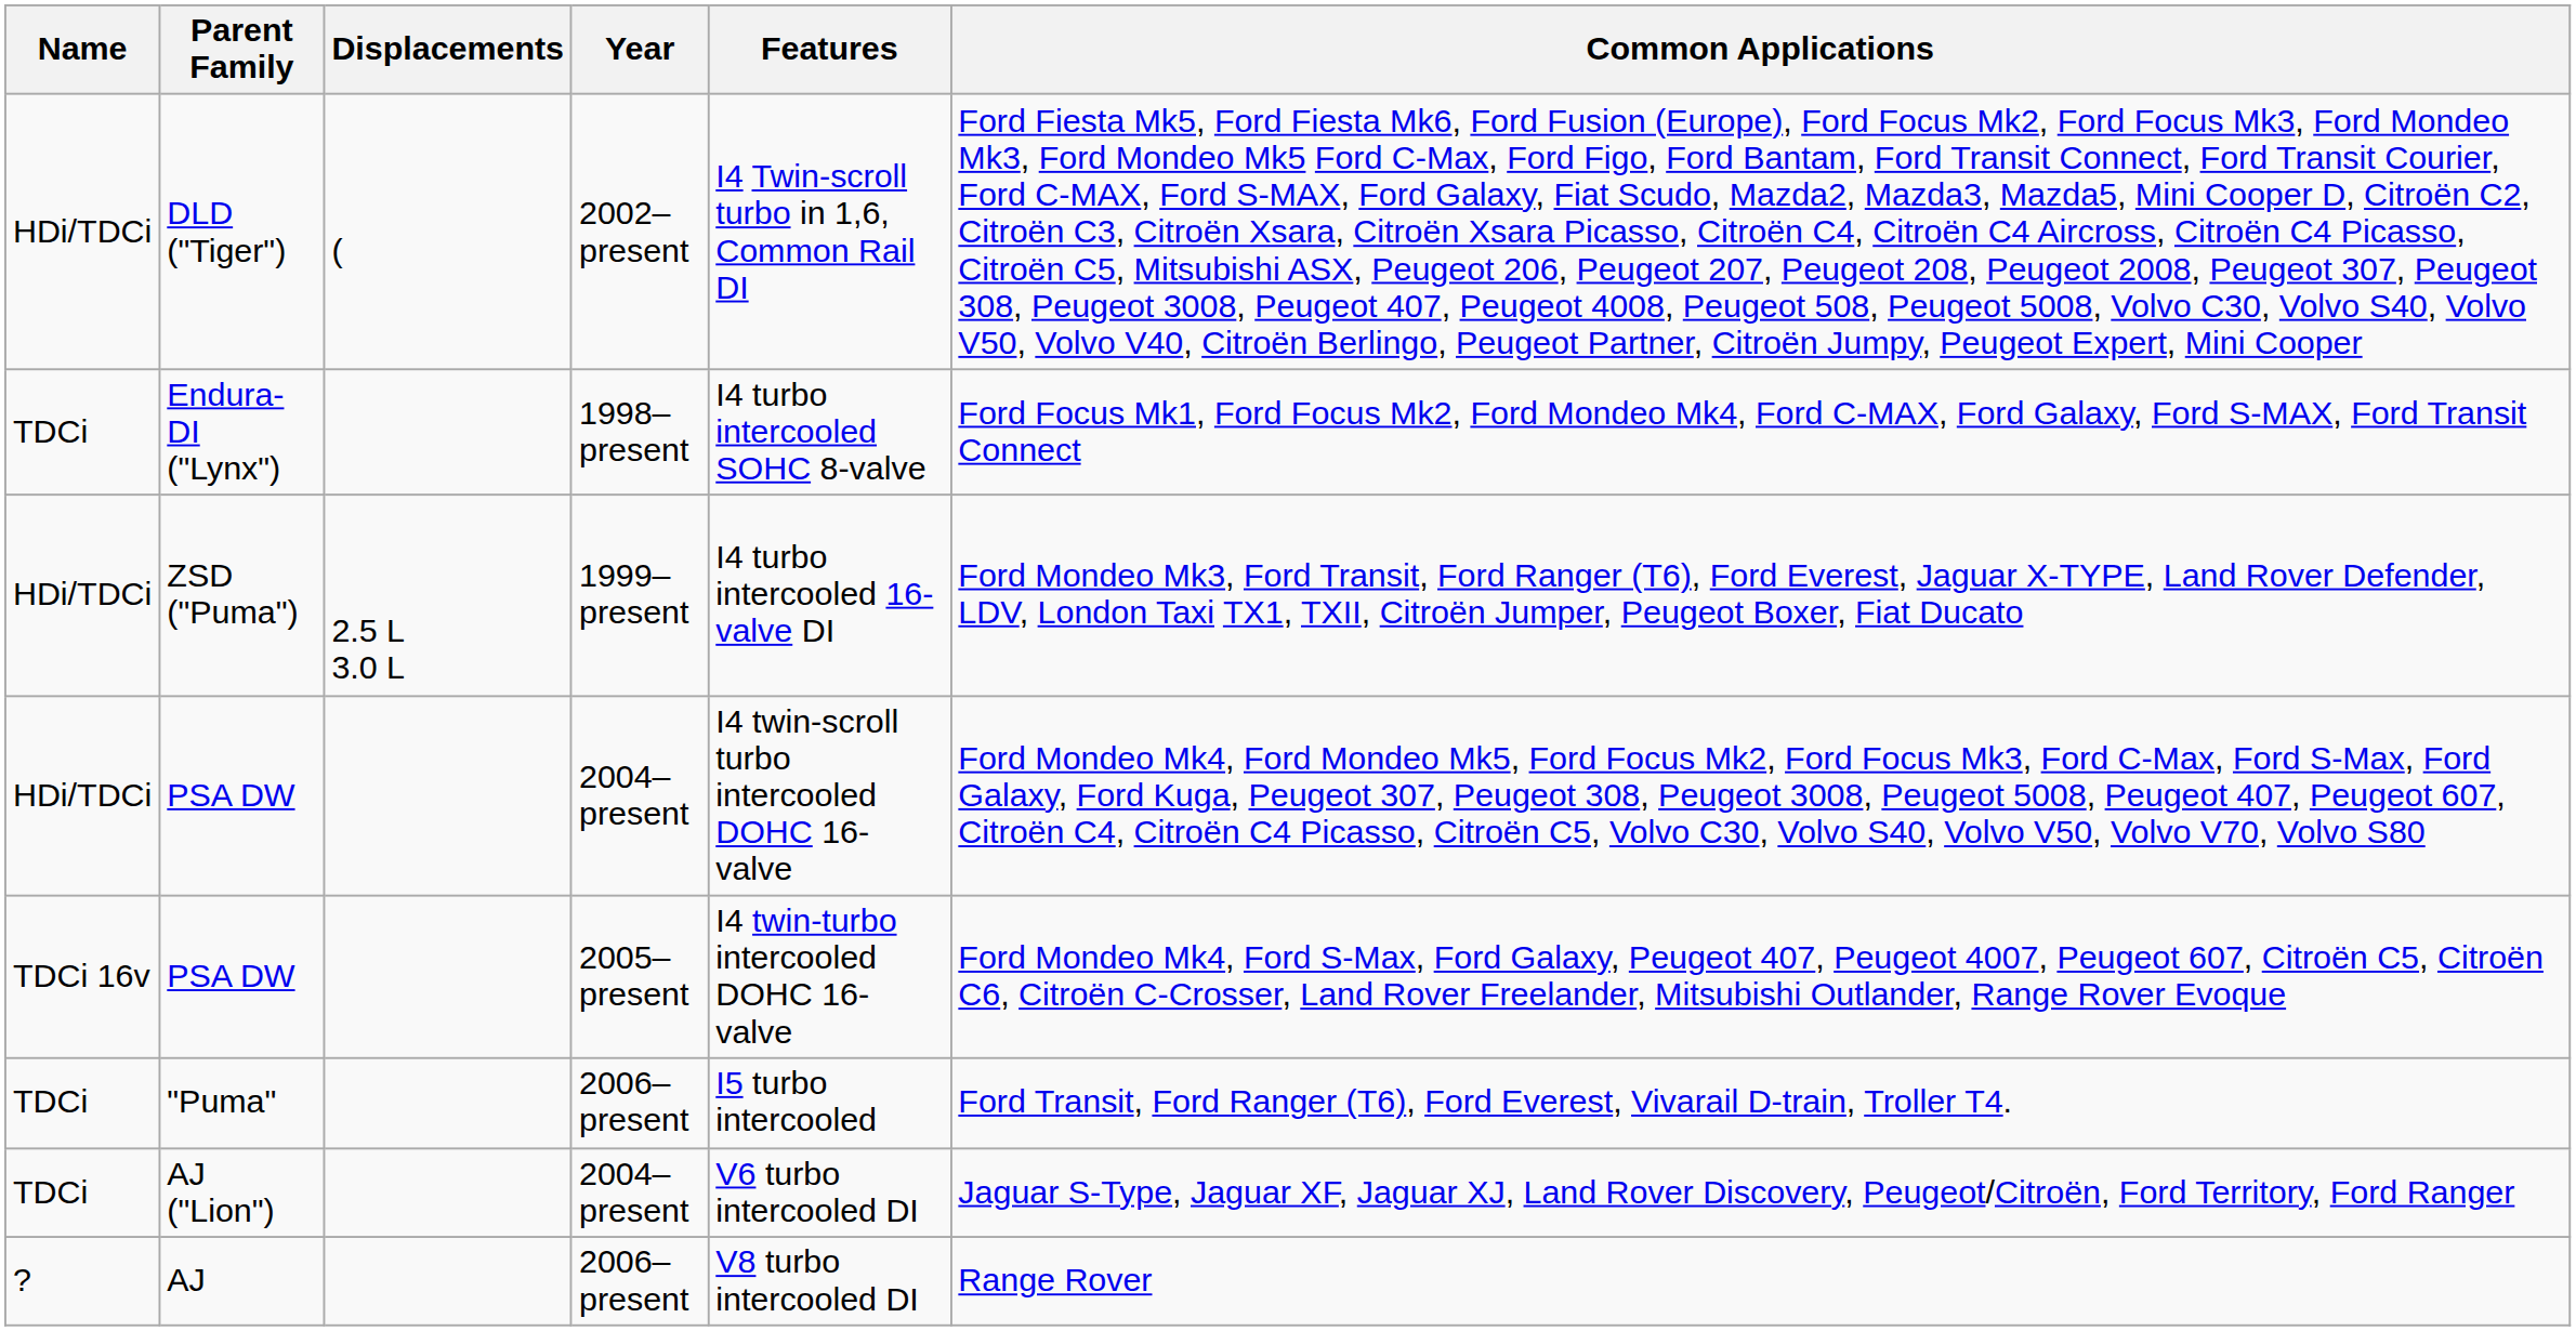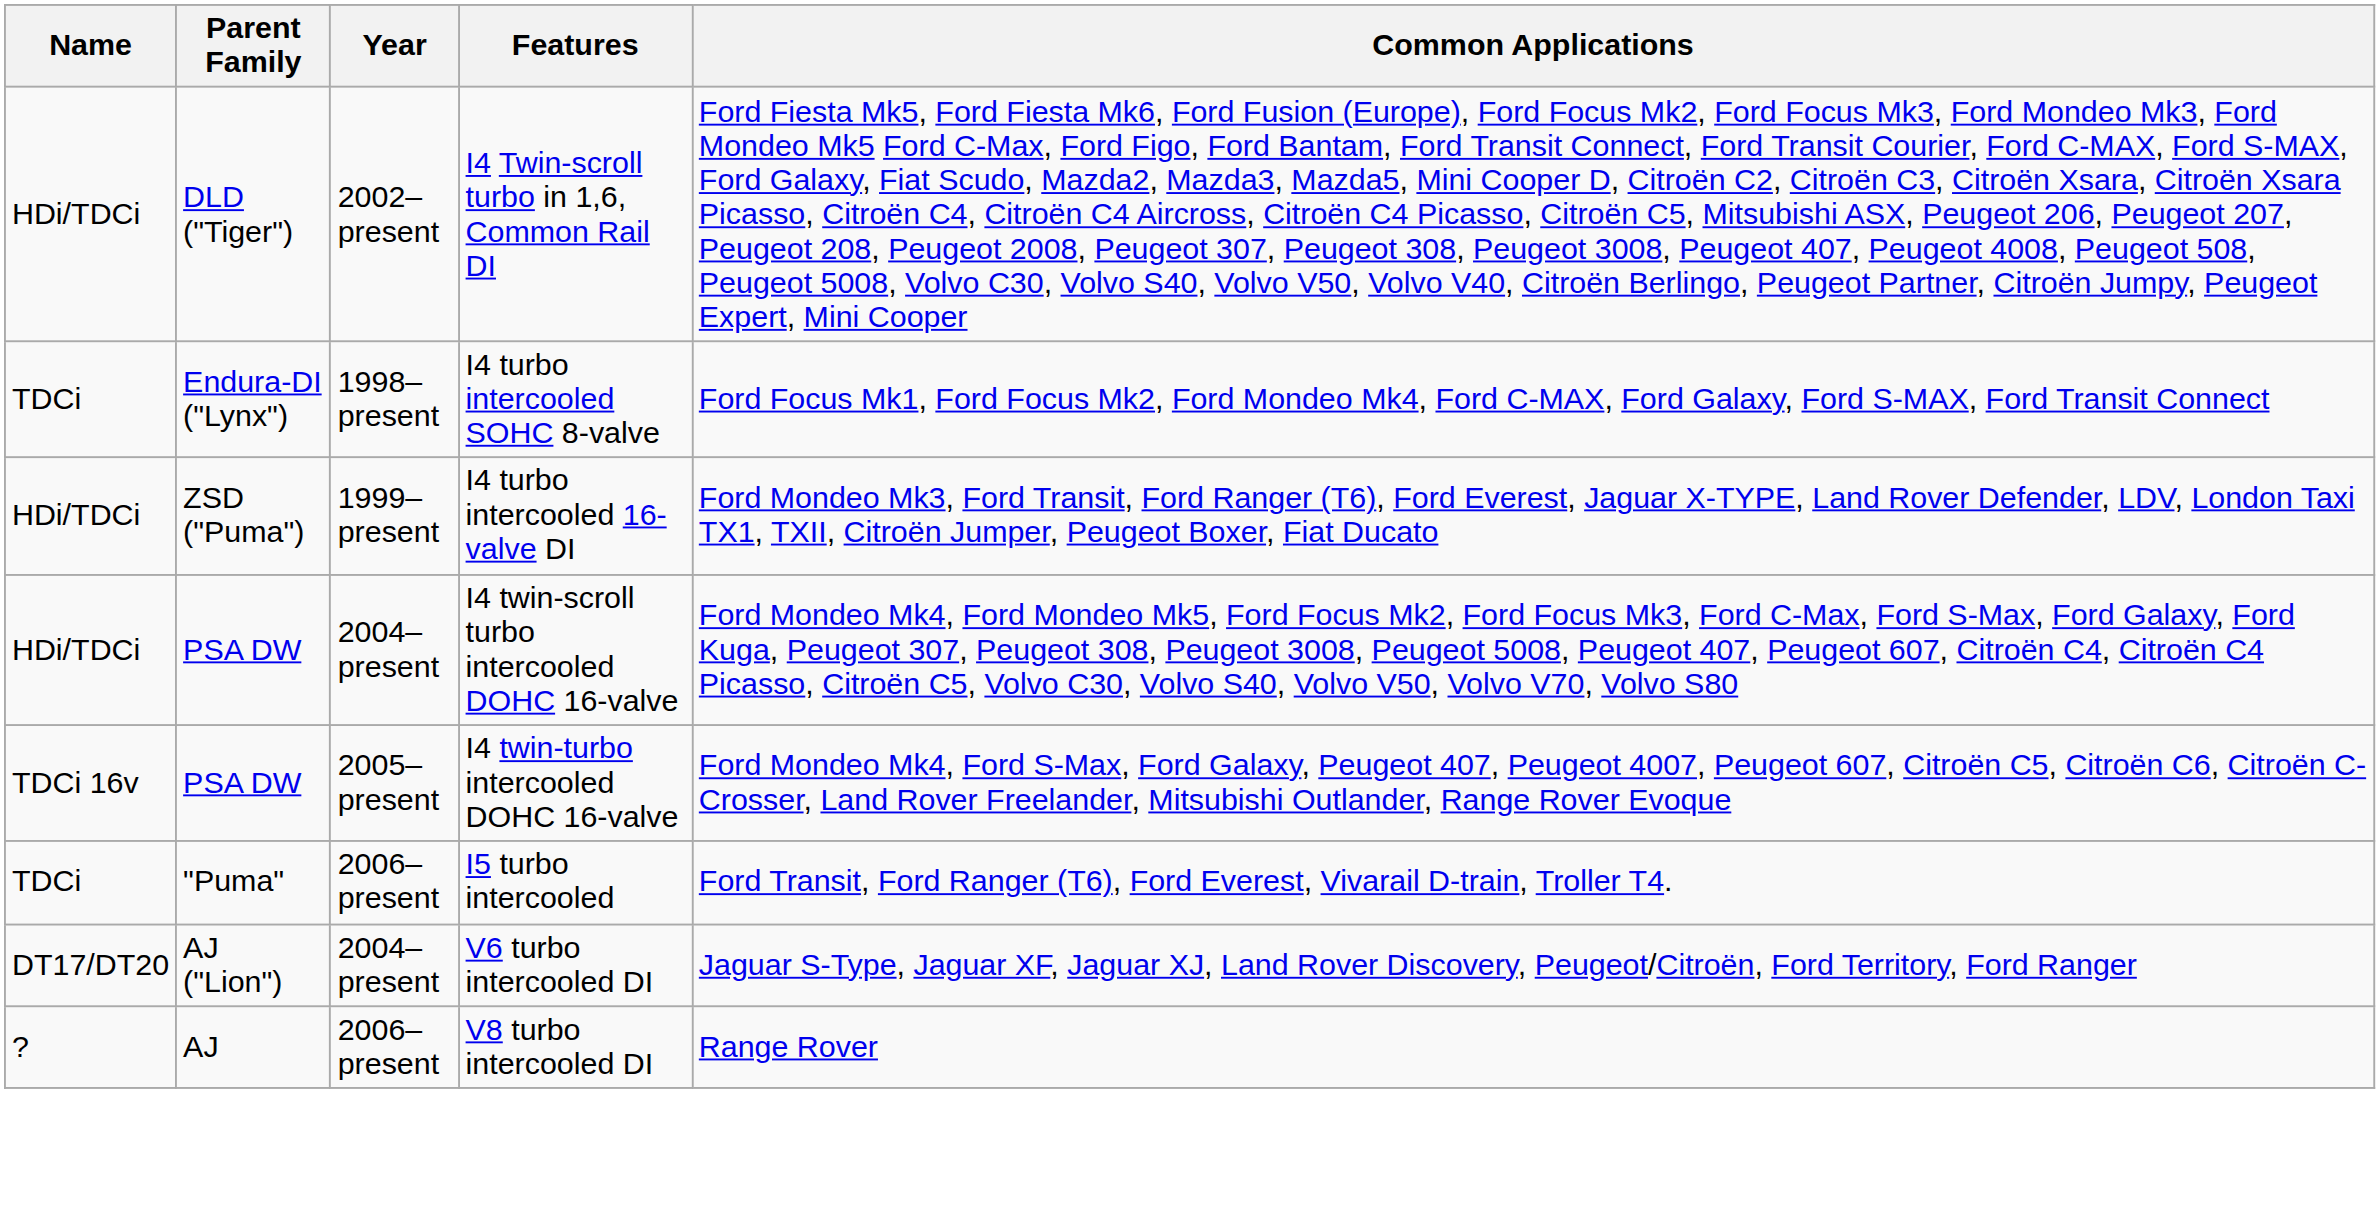 <table class="wikitable">
 <tr>
 <th>Name</th>
 <th>Parent Family</th>
-<th>Displacements</th>
 <th>Year</th>
 <th>Features</th>
 <th>Common Applications</th>
 </tr>
 <tr>
 <td>HDi/TDCi</td>
 <td><a href='#'>DLD</a> ("Tiger")</td>
-<td><br>(</td>
 <td>2002–present</td>
 <td><a href='#'>I4</a> <a href='#'>Twin-scroll turbo</a> in 1,6,  <a href='#'>Common Rail</a> <a href='#'>DI</a></td>
 <td><a href='#'>Ford Fiesta Mk5</a>, <a href='#'>Ford Fiesta Mk6</a>, <a href='#'>Ford Fusion (Europe)</a>, <a href='#'>Ford Focus Mk2</a>, <a href='#'>Ford Focus Mk3</a>, <a href='#'>Ford Mondeo Mk3</a>, <a href='#'>Ford Mondeo Mk5</a> <a href='#'>Ford C-Max</a>, <a href='#'>Ford Figo</a>, <a href='#'>Ford Bantam</a>, <a href='#'>Ford Transit Connect</a>, <a href='#'>Ford Transit Courier</a>, <a href='#'>Ford C-MAX</a>, <a href='#'>Ford S-MAX</a>, <a href='#'>Ford Galaxy</a>, <a href='#'>Fiat Scudo</a>, <a href='#'>Mazda2</a>, <a href='#'>Mazda3</a>, <a href='#'>Mazda5</a>, <a href='#'>Mini Cooper D</a>, <a href='#'>Citroën C2</a>, <a href='#'>Citroën C3</a>, <a href='#'>Citroën Xsara</a>, <a href='#'>Citroën Xsara Picasso</a>, <a href='#'>Citroën C4</a>, <a href='#'>Citroën C4 Aircross</a>, <a href='#'>Citroën C4 Picasso</a>, <a href='#'>Citroën C5</a>, <a href='#'>Mitsubishi ASX</a>, <a href='#'>Peugeot 206</a>, <a href='#'>Peugeot 207</a>, <a href='#'>Peugeot 208</a>, <a href='#'>Peugeot 2008</a>, <a href='#'>Peugeot 307</a>, <a href='#'>Peugeot 308</a>, <a href='#'>Peugeot 3008</a>, <a href='#'>Peugeot 407</a>, <a href='#'>Peugeot 4008</a>, <a href='#'>Peugeot 508</a>, <a href='#'>Peugeot 5008</a>, <a href='#'>Volvo C30</a>, <a href='#'>Volvo S40</a>, <a href='#'>Volvo V50</a>, <a href='#'>Volvo V40</a>, <a href='#'>Citroën Berlingo</a>, <a href='#'>Peugeot Partner</a>, <a href='#'>Citroën Jumpy</a>, <a href='#'>Peugeot Expert</a>, <a href='#'>Mini Cooper</a></td>
 </tr>
 <tr>
 <td>TDCi</td>
 <td><a href='#'>Endura-DI</a> ("Lynx")</td>
-<td></td>
 <td>1998–present</td>
 <td>I4 turbo <a href='#'>intercooled</a> <a href='#'>SOHC</a> 8-valve</td>
 <td><a href='#'>Ford Focus Mk1</a>, <a href='#'>Ford Focus Mk2</a>, <a href='#'>Ford Mondeo Mk4</a>, <a href='#'>Ford C-MAX</a>, <a href='#'>Ford Galaxy</a>, <a href='#'>Ford S-MAX</a>, <a href='#'>Ford Transit Connect</a></td>
 </tr>
 <tr>
 <td>HDi/TDCi</td>
 <td>ZSD ("Puma")</td>
-<td><br><br><br>2.5 L<br>3.0 L</td>
 <td>1999–present</td>
 <td>I4 turbo intercooled <a href='#'>16-valve</a> DI</td>
 <td><a href='#'>Ford Mondeo Mk3</a>, <a href='#'>Ford Transit</a>, <a href='#'>Ford Ranger (T6)</a>, <a href='#'>Ford Everest</a>, <a href='#'>Jaguar X-TYPE</a>, <a href='#'>Land Rover Defender</a>, <a href='#'>LDV</a>, <a href='#'>London Taxi</a> <a href='#'>TX1</a>, <a href='#'>TXII</a>, <a href='#'>Citroën Jumper</a>, <a href='#'>Peugeot Boxer</a>, <a href='#'>Fiat Ducato</a></td>
 </tr>
 <tr>
 <td>HDi/TDCi</td>
 <td><a href='#'>PSA DW</a></td>
-<td></td>
 <td>2004–present</td>
 <td>I4 twin-scroll turbo intercooled <a href='#'>DOHC</a> 16-valve</td>
 <td><a href='#'>Ford Mondeo Mk4</a>, <a href='#'>Ford Mondeo Mk5</a>,   <a href='#'>Ford Focus Mk2</a>, <a href='#'>Ford Focus Mk3</a>, <a href='#'>Ford C-Max</a>, <a href='#'>Ford S-Max</a>, <a href='#'>Ford Galaxy</a>, <a href='#'>Ford Kuga</a>, <a href='#'>Peugeot 307</a>, <a href='#'>Peugeot 308</a>, <a href='#'>Peugeot 3008</a>, <a href='#'>Peugeot 5008</a>, <a href='#'>Peugeot 407</a>, <a href='#'>Peugeot 607</a>, <a href='#'>Citroën C4</a>, <a href='#'>Citroën C4 Picasso</a>, <a href='#'>Citroën C5</a>, <a href='#'>Volvo C30</a>, <a href='#'>Volvo S40</a>, <a href='#'>Volvo V50</a>, <a href='#'>Volvo V70</a>, <a href='#'>Volvo S80</a></td>
 </tr>
 <tr>
 <td>TDCi 16v</td>
 <td><a href='#'>PSA DW</a></td>
-<td></td>
 <td>2005–present</td>
 <td>I4 <a href='#'>twin-turbo</a> intercooled DOHC 16-valve</td>
 <td><a href='#'>Ford Mondeo Mk4</a>, <a href='#'>Ford S-Max</a>, <a href='#'>Ford Galaxy</a>, <a href='#'>Peugeot 407</a>, <a href='#'>Peugeot 4007</a>, <a href='#'>Peugeot 607</a>, <a href='#'>Citroën C5</a>, <a href='#'>Citroën C6</a>, <a href='#'>Citroën C-Crosser</a>, <a href='#'>Land Rover Freelander</a>, <a href='#'>Mitsubishi Outlander</a>, <a href='#'>Range Rover Evoque</a></td>
 </tr>
 <tr>
 <td>TDCi</td>
 <td>"Puma"</td>
-<td></td>
 <td>2006–present</td>
 <td><a href='#'>I5</a> turbo intercooled</td>
 <td><a href='#'>Ford Transit</a>, <a href='#'>Ford Ranger (T6)</a>, <a href='#'>Ford Everest</a>, <a href='#'>Vivarail D-train</a>, <a href='#'>Troller T4</a>.</td>
 </tr>
 <tr>
-<td>TDCi</td>
+<td>DT17/DT20</td>
 <td>AJ ("Lion")</td>
-<td><br> </td>
 <td>2004–present</td>
 <td><a href='#'>V6</a> turbo intercooled DI</td>
 <td><a href='#'>Jaguar S-Type</a>, <a href='#'>Jaguar XF</a>, <a href='#'>Jaguar XJ</a>, <a href='#'>Land Rover Discovery</a>, <a href='#'>Peugeot</a>/<a href='#'>Citroën</a>, <a href='#'>Ford Territory</a>, <a href='#'>Ford Ranger</a></td>
 </tr>
 <tr>
 <td>?</td>
 <td>AJ</td>
-<td><br> </td>
 <td>2006–present</td>
 <td><a href='#'>V8</a> turbo intercooled DI</td>
 <td><a href='#'>Range Rover</a></td>
 </tr>
 </table>
